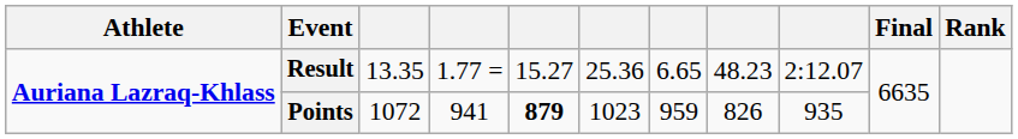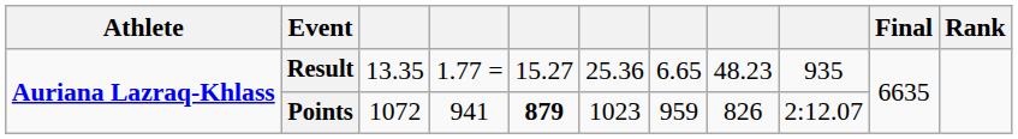 <table class=wikitable style=font-size:90%>
 <tr>
 <th>Athlete</th>
 <th>Event</th>
 <th></th>
 <th></th>
 <th></th>
 <th></th>
 <th></th>
 <th></th>
 <th></th>
 <th>Final</th>
 <th>Rank</th>
 </tr>
 <tr align=center>
 <td rowspan=2 align=left><strong><a href='#'>Auriana Lazraq-Khlass</a></strong></td>
 <th style=font-size:95%>Result</th>
 <td>13.35 </td>
 <td>1.77 =</td>
 <td>15.27 </td>
 <td>25.36 </td>
 <td>6.65 </td>
 <td>48.23 </td>
-<td>2:12.07 </td>
+<td>935</td>
 <td rowspan=2>6635 </td>
 <td rowspan=2></td>
 </tr>
 <tr align=center>
 <th style=font-size:95%>Points</th>
 <td>1072</td>
 <td>941</td>
 <td><strong>879</strong></td>
 <td>1023</td>
 <td>959</td>
 <td>826</td>
-<td>935</td>
+<td>2:12.07 </td>
 </tr>
 </table>
